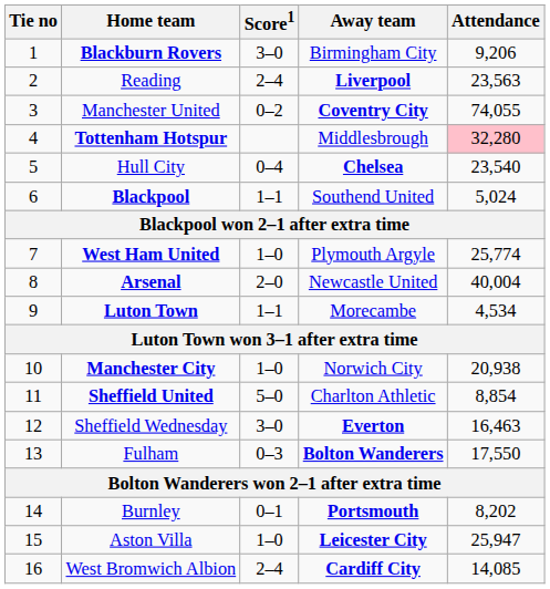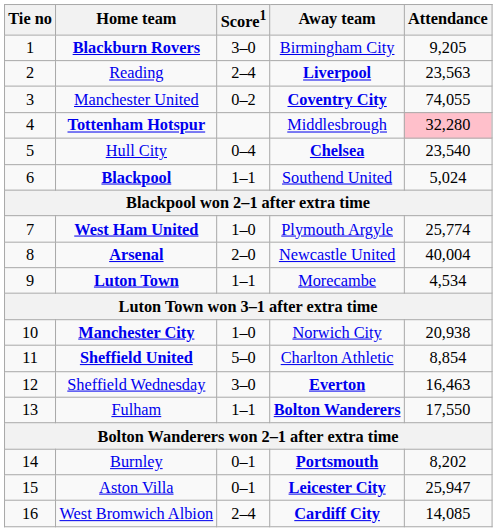 <table class="wikitable" style="text-align: center">
 <tr>
 <th>Tie no</th>
 <th>Home team</th>
 <th>Score<sup>1</sup></th>
 <th>Away team</th>
 <th>Attendance</th>
 </tr>
 <tr>
 <td>1</td>
 <td><strong><a href='#'>Blackburn Rovers</a></strong></td>
 <td>3–0</td>
 <td><a href='#'>Birmingham City</a></td>
-<td>9,206</td>
+<td>9,205</td>
 </tr>
 <tr>
 <td>2</td>
 <td><a href='#'>Reading</a></td>
 <td>2–4</td>
 <td><strong><a href='#'>Liverpool</a></strong></td>
 <td>23,563</td>
 </tr>
 <tr>
 <td>3</td>
 <td><a href='#'>Manchester United</a></td>
 <td>0–2</td>
 <td><strong><a href='#'>Coventry City</a></strong></td>
 <td>74,055</td>
 </tr>
 <tr>
 <td>4</td>
 <td><strong><a href='#'>Tottenham Hotspur</a></strong></td>
 <td></td>
 <td><a href='#'>Middlesbrough</a></td>
 <td style="background: pink;">32,280</td>
 </tr>
 <tr>
 <td>5</td>
 <td><a href='#'>Hull City</a></td>
 <td>0–4</td>
 <td><strong><a href='#'>Chelsea</a></strong></td>
 <td>23,540</td>
 </tr>
 <tr>
 <td>6</td>
 <td><strong><a href='#'>Blackpool</a></strong></td>
 <td>1–1</td>
 <td><a href='#'>Southend United</a></td>
 <td>5,024</td>
 </tr>
 <tr>
 <th colspan="5">Blackpool won 2–1 after extra time</th>
 </tr>
 <tr>
 <td>7</td>
 <td><strong><a href='#'>West Ham United</a></strong></td>
 <td>1–0</td>
 <td><a href='#'>Plymouth Argyle</a></td>
 <td>25,774</td>
 </tr>
 <tr>
 <td>8</td>
 <td><strong><a href='#'>Arsenal</a></strong></td>
 <td>2–0</td>
 <td><a href='#'>Newcastle United</a></td>
 <td>40,004</td>
 </tr>
 <tr>
 <td>9</td>
 <td><strong><a href='#'>Luton Town</a></strong></td>
 <td>1–1</td>
 <td><a href='#'>Morecambe</a></td>
 <td>4,534</td>
 </tr>
 <tr>
 <th colspan="5">Luton Town won 3–1 after extra time</th>
 </tr>
 <tr>
 <td>10</td>
 <td><strong><a href='#'>Manchester City</a></strong></td>
 <td>1–0</td>
 <td><a href='#'>Norwich City</a></td>
 <td>20,938</td>
 </tr>
 <tr>
 <td>11</td>
 <td><strong><a href='#'>Sheffield United</a></strong></td>
 <td>5–0</td>
 <td><a href='#'>Charlton Athletic</a></td>
 <td>8,854</td>
 </tr>
 <tr>
 <td>12</td>
 <td><a href='#'>Sheffield Wednesday</a></td>
 <td>3–0</td>
 <td><strong><a href='#'>Everton</a></strong></td>
 <td>16,463</td>
 </tr>
 <tr>
 <td>13</td>
 <td><a href='#'>Fulham</a></td>
-<td>0–3</td>
+<td>1–1</td>
 <td><strong><a href='#'>Bolton Wanderers</a></strong></td>
 <td>17,550</td>
 </tr>
 <tr>
 <th colspan="5">Bolton Wanderers won 2–1 after extra time</th>
 </tr>
 <tr>
 <td>14</td>
 <td><a href='#'>Burnley</a></td>
 <td>0–1</td>
 <td><strong><a href='#'>Portsmouth</a></strong></td>
 <td>8,202</td>
 </tr>
 <tr>
 <td>15</td>
 <td><a href='#'>Aston Villa</a></td>
-<td>1–0</td>
+<td>0–1</td>
 <td><strong><a href='#'>Leicester City</a></strong></td>
 <td>25,947</td>
 </tr>
 <tr>
 <td>16</td>
 <td><a href='#'>West Bromwich Albion</a></td>
 <td>2–4</td>
 <td><strong><a href='#'>Cardiff City</a></strong></td>
 <td>14,085</td>
 </tr>
 </table>
